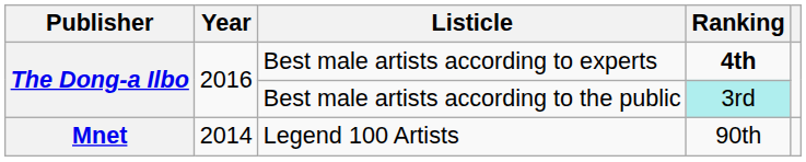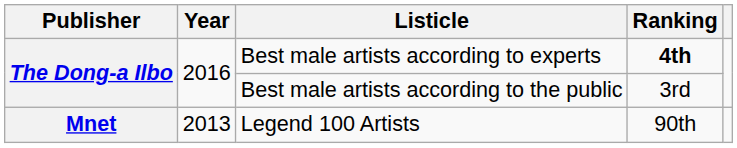 <table class="wikitable plainrowheaders sortable" style="margin-right: 0;">
 <tr>
 <th scope="col">Publisher</th>
 <th scope="col">Year</th>
 <th scope="col">Listicle</th>
 <th scope="col">Ranking</th>
 <th scope="col" class="unsortable"></th>
 </tr>
 <tr>
 <th scope="row" rowspan="2"><em><a href='#'>The Dong-a Ilbo</a></em></th>
 <td rowspan="2">2016</td>
 <td>Best male artists according to experts</td>
 <td style="text-align:center;"><strong>4th</strong></td>
 <td style="text-align:center;" rowspan="2"></td>
 </tr>
 <tr>
 <td>Best male artists according to the public</td>
-<td style="background: paleturquoise; text-align:center;">3rd</td>
+<td style="text-align:center;">3rd</td>
 </tr>
 <tr>
 <th scope="row"><a href='#'>Mnet</a></th>
-<td>2014</td>
+<td>2013</td>
 <td>Legend 100 Artists</td>
 <td style="text-align:center;">90th</td>
 <td style="text-align:center;"></td>
 </tr>
 </table>
